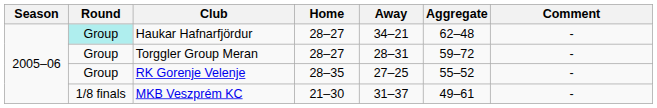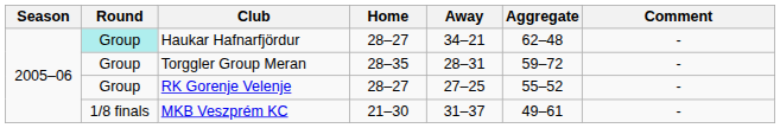 <table class="wikitable" style="text-align:center;">
 <tr>
 <th width=75px>Season</th>
 <th width=75px>Round</th>
 <th width=200px>Club</th>
 <th width=75px>Home</th>
 <th width=75px>Away</th>
 <th width=75px>Aggregate</th>
 <th width=200px>Comment</th>
 </tr>
 <tr>
 <td rowspan="4">2005–06</td>
 <td style="background: paleturquoise;">Group</td>
 <td align=left> Haukar Hafnarfjördur</td>
 <td>28–27</td>
 <td>34–21</td>
 <td>62–48</td>
 <td>-</td>
 </tr>
 <tr>
 <td>Group</td>
 <td align=left> Torggler Group Meran</td>
-<td>28–27</td>
+<td>28–35</td>
 <td>28–31</td>
 <td>59–72</td>
 <td>-</td>
 </tr>
 <tr>
 <td>Group</td>
 <td align=left> <a href='#'>RK Gorenje Velenje</a></td>
-<td>28–35</td>
+<td>28–27</td>
 <td>27–25</td>
 <td>55–52</td>
 <td>-</td>
 </tr>
 <tr>
 <td>1/8 finals</td>
 <td align=left> <a href='#'>MKB Veszprém KC</a></td>
 <td>21–30</td>
 <td>31–37</td>
 <td>49–61</td>
 <td>-</td>
 </tr>
 </table>
